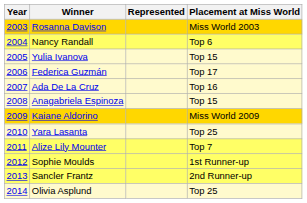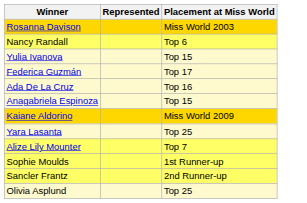 <table class="wikitable sortable" style="font-size:95%;">
 <tr>
-<th>Year</th>
 <th>Winner</th>
 <th>Represented</th>
 <th>Placement at Miss World</th>
 </tr>
 <tr>
-<td bgcolor=GOLD><a href='#'>2003</a></td>
 <td bgcolor=GOLD><a href='#'>Rosanna Davison</a></td>
 <td bgcolor=GOLD></td>
 <td bgcolor=GOLD>Miss World 2003</td>
 </tr>
 <tr>
-<td style="background:#ff6;"><a href='#'>2004</a></td>
 <td style="background:#ff6;">Nancy Randall</td>
 <td style="background:#ff6;"></td>
 <td style="background:#ff6;">Top 6</td>
 </tr>
 <tr>
-<td style="background:#fffacd;"><a href='#'>2005</a></td>
 <td style="background:#fffacd;"><a href='#'>Yulia Ivanova</a></td>
 <td style="background:#fffacd;"></td>
 <td style="background:#fffacd;">Top 15</td>
 </tr>
 <tr>
-<td style="background:#fffacd;"><a href='#'>2006</a></td>
 <td style="background:#fffacd;"><a href='#'>Federica Guzmán</a></td>
 <td style="background:#fffacd;"></td>
 <td style="background:#fffacd;">Top 17</td>
 </tr>
 <tr>
-<td style="background:#fffacd;"><a href='#'>2007</a></td>
 <td style="background:#fffacd;"><a href='#'>Ada De La Cruz</a></td>
 <td style="background:#fffacd;"></td>
 <td style="background:#fffacd;">Top 16</td>
 </tr>
 <tr>
-<td style="background:#fffacd;"><a href='#'>2008</a></td>
 <td style="background:#fffacd;"><a href='#'>Anagabriela Espinoza</a></td>
 <td style="background:#fffacd;"></td>
 <td style="background:#fffacd;">Top 15</td>
 </tr>
 <tr>
-<td bgcolor=GOLD><a href='#'>2009</a></td>
 <td bgcolor=GOLD><a href='#'>Kaiane Aldorino</a></td>
 <td bgcolor=GOLD></td>
 <td bgcolor=GOLD>Miss World 2009</td>
 </tr>
 <tr>
-<td style="background:#fffacd;"><a href='#'>2010</a></td>
 <td style="background:#fffacd;"><a href='#'>Yara Lasanta</a></td>
 <td style="background:#fffacd;"></td>
 <td style="background:#fffacd;">Top 25</td>
 </tr>
 <tr>
-<td style="background:#ff6;"><a href='#'>2011</a></td>
 <td style="background:#ff6;"><a href='#'>Alize Lily Mounter</a></td>
 <td style="background:#ff6;"></td>
 <td style="background:#ff6;">Top 7</td>
 </tr>
 <tr>
-<td style="background:#ff6;"><a href='#'>2012</a></td>
 <td style="background:#ff6;">Sophie Moulds</td>
 <td style="background:#ff6;"></td>
 <td style="background:#ff6;">1st Runner-up</td>
 </tr>
 <tr>
-<td style="background:#ff6;"><a href='#'>2013</a></td>
 <td style="background:#ff6;">Sancler Frantz</td>
 <td style="background:#ff6;"></td>
 <td style="background:#ff6;">2nd Runner-up</td>
 </tr>
 <tr>
-<td style="background:#fffacd;"><a href='#'>2014</a></td>
 <td style="background:#fffacd;">Olivia Asplund</td>
 <td style="background:#fffacd;"></td>
 <td style="background:#fffacd;">Top 25</td>
 </tr>
 </table>
